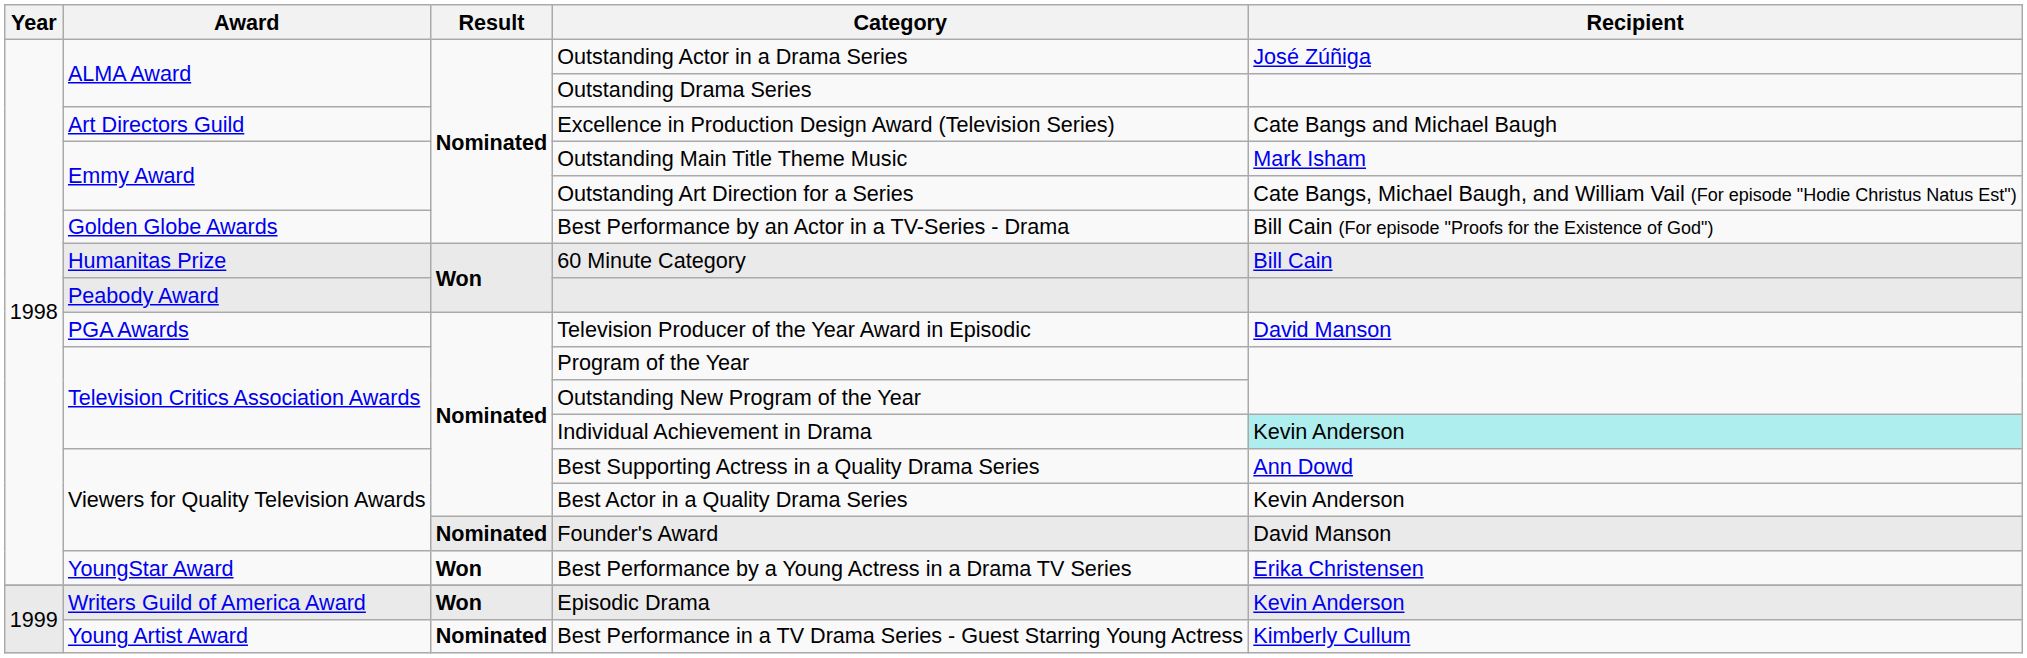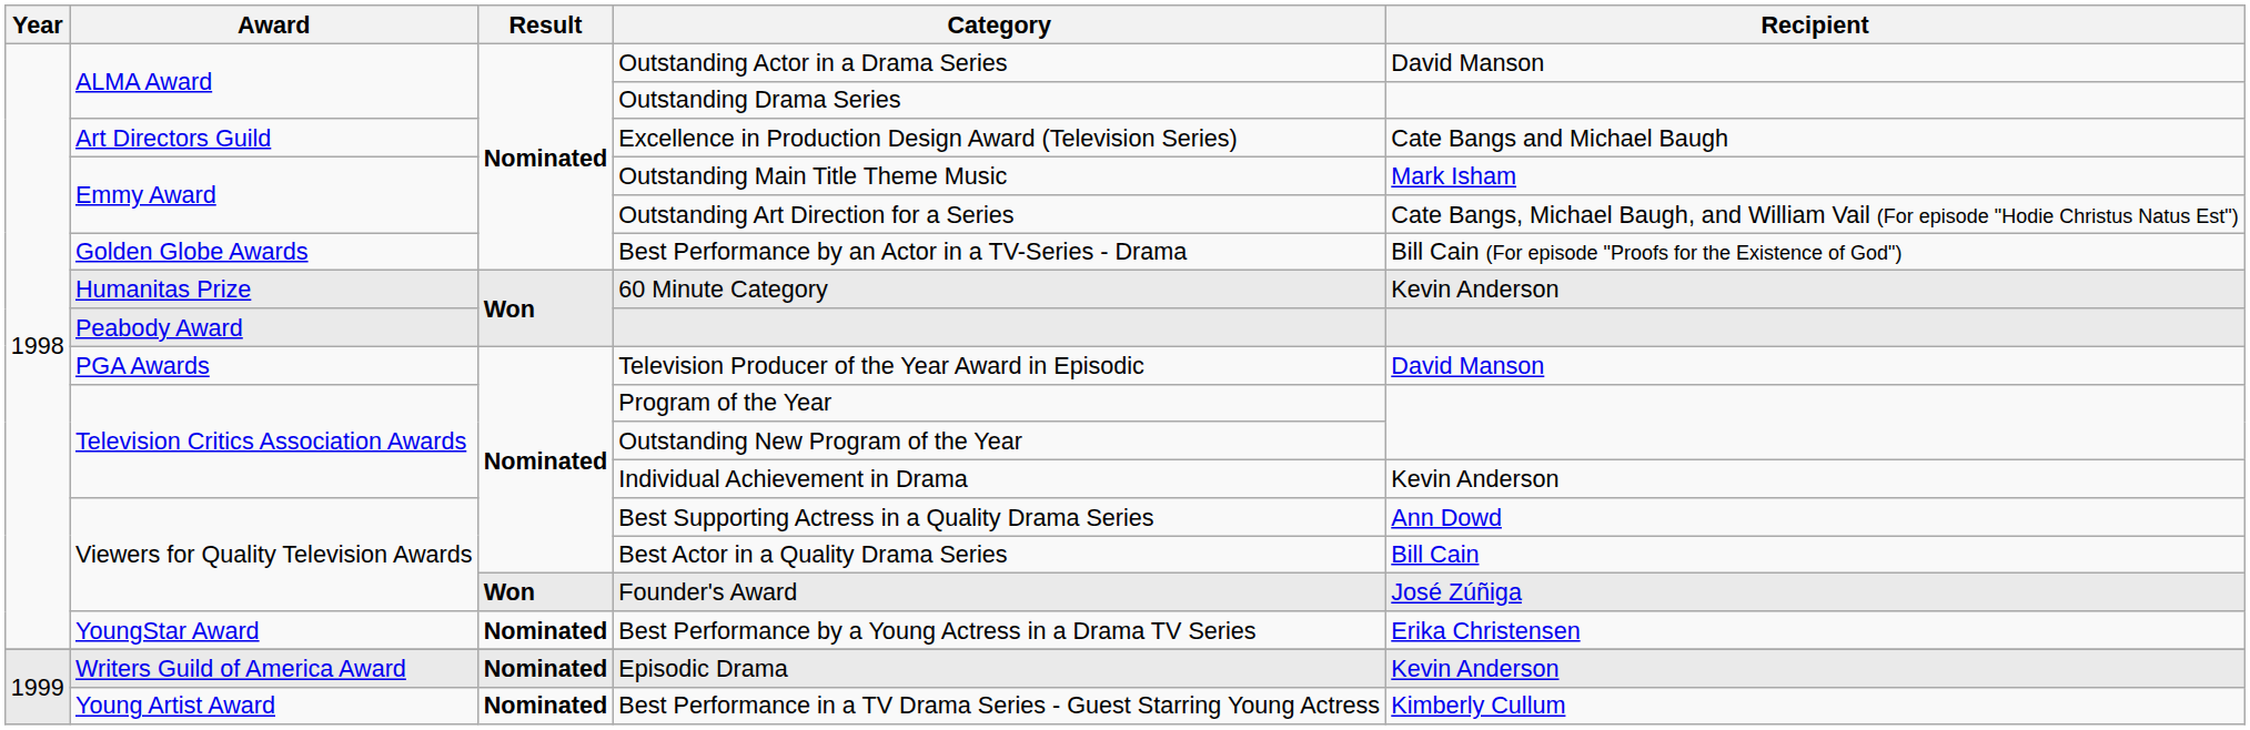 <table class="wikitable" style="font-size: 90%;">
 <tr>
 <th>Year</th>
 <th>Award</th>
 <th>Result</th>
 <th>Category</th>
 <th>Recipient</th>
 </tr>
 <tr>
 <td rowspan="16">1998</td>
 <td rowspan=2><a href='#'>ALMA Award</a></td>
 <td rowspan=6><strong>Nominated</strong></td>
 <td>Outstanding Actor in a Drama Series</td>
-<td><a href='#'>José Zúñiga</a></td>
+<td>David Manson</td>
 </tr>
 <tr>
 <td>Outstanding Drama Series</td>
 <td></td>
 </tr>
 <tr>
 <td><a href='#'>Art Directors Guild</a></td>
 <td>Excellence in Production Design Award (Television Series)</td>
 <td>Cate Bangs and Michael Baugh</td>
 </tr>
 <tr>
 <td rowspan=2><a href='#'>Emmy Award</a></td>
 <td>Outstanding Main Title Theme Music</td>
 <td><a href='#'>Mark Isham</a></td>
 </tr>
 <tr>
 <td>Outstanding Art Direction for a Series</td>
 <td>Cate Bangs, Michael Baugh, and William Vail <small>(For episode "Hodie Christus Natus Est")</small></td>
 </tr>
 <tr>
 <td><a href='#'>Golden Globe Awards</a></td>
 <td>Best Performance by an Actor in a TV-Series - Drama</td>
 <td>Bill Cain <small>(For episode "Proofs for the Existence of God")</small></td>
 </tr>
 <tr style="background-color: #EAEAEA;">
 <td><a href='#'>Humanitas Prize</a></td>
 <td rowspan="2"><strong>Won</strong></td>
 <td>60 Minute Category</td>
-<td><a href='#'>Bill Cain</a></td>
+<td>Kevin Anderson</td>
 </tr>
 <tr style="background-color: #EAEAEA;">
 <td><a href='#'>Peabody Award</a></td>
 <td></td>
 <td></td>
 </tr>
 <tr>
 <td><a href='#'>PGA Awards</a></td>
 <td rowspan=6><strong>Nominated</strong></td>
 <td>Television Producer of the Year Award in Episodic</td>
 <td><a href='#'>David Manson</a></td>
 </tr>
 <tr>
 <td rowspan=3><a href='#'>Television Critics Association Awards</a></td>
 <td>Program of the Year</td>
 </tr>
 <tr>
 <td>Outstanding New Program of the Year</td>
 </tr>
 <tr>
 <td>Individual Achievement in Drama</td>
-<td style="background: paleturquoise;">Kevin Anderson</td>
+<td>Kevin Anderson</td>
 </tr>
 <tr>
 <td rowspan=3>Viewers for Quality Television Awards</td>
 <td>Best Supporting Actress in a Quality Drama Series</td>
 <td><a href='#'>Ann Dowd</a></td>
 </tr>
 <tr>
 <td>Best Actor in a Quality Drama Series</td>
-<td>Kevin Anderson</td>
+<td><a href='#'>Bill Cain</a></td>
 </tr>
 <tr style="background-color: #EAEAEA;">
-<td><strong>Nominated</strong></td>
+<td><strong>Won</strong></td>
 <td>Founder's Award</td>
-<td>David Manson</td>
+<td><a href='#'>José Zúñiga</a></td>
 </tr>
 <tr>
 <td><a href='#'>YoungStar Award</a></td>
-<td><strong>Won</strong></td>
+<td><strong>Nominated</strong></td>
 <td>Best Performance by a Young Actress in a Drama TV Series</td>
 <td><a href='#'>Erika Christensen</a></td>
 </tr>
 <tr>
 </tr>
 <tr style="background-color: #EAEAEA;">
 <td rowspan=2>1999</td>
 <td><a href='#'>Writers Guild of America Award</a></td>
-<td><strong>Won</strong></td>
+<td><strong>Nominated</strong></td>
 <td>Episodic Drama</td>
 <td><a href='#'>Kevin Anderson</a></td>
 </tr>
 <tr>
 <td><a href='#'>Young Artist Award</a></td>
 <td><strong>Nominated</strong></td>
 <td>Best Performance in a TV Drama Series - Guest Starring Young Actress</td>
 <td><a href='#'>Kimberly Cullum</a></td>
 </tr>
 </table>
